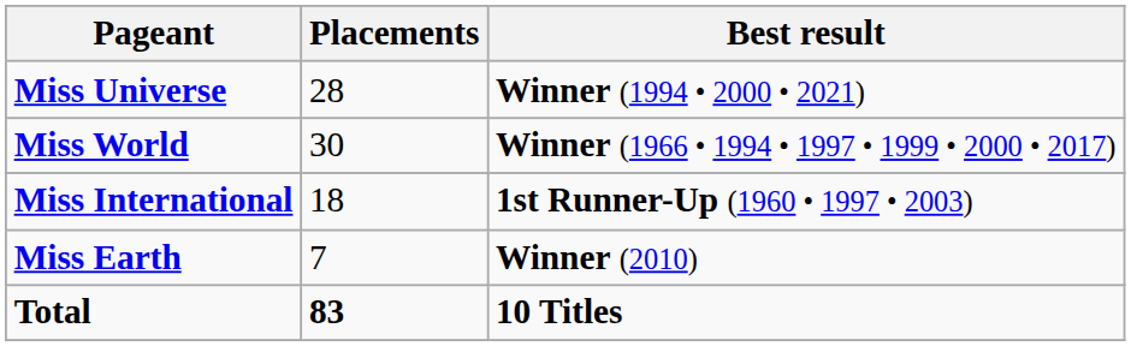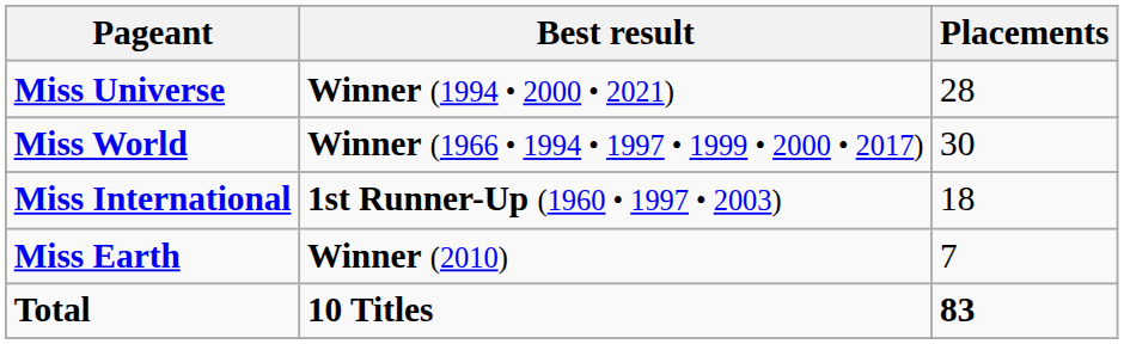 <table class="wikitable sortable">
 <tr>
 <th>Pageant</th>
+<th>Best result</th>
 <th>Placements</th>
-<th>Best result</th>
 </tr>
 <tr>
 <td><strong><a href='#'>Miss Universe</a></strong></td>
+<td><strong>Winner</strong>  <small>(<a href='#'>1994</a> • <a href='#'>2000</a> • <a href='#'>2021</a>)</small></td>
 <td>28</td>
-<td><strong>Winner</strong>  <small>(<a href='#'>1994</a> • <a href='#'>2000</a> • <a href='#'>2021</a>)</small></td>
 </tr>
 <tr>
 <td><strong><a href='#'>Miss World</a></strong></td>
+<td><strong>Winner</strong>  <small>(<a href='#'>1966</a> • <a href='#'>1994</a> • <a href='#'>1997</a> • <a href='#'>1999</a> • <a href='#'>2000</a> • <a href='#'>2017</a>)</small></td>
 <td>30</td>
-<td><strong>Winner</strong>  <small>(<a href='#'>1966</a> • <a href='#'>1994</a> • <a href='#'>1997</a> • <a href='#'>1999</a> • <a href='#'>2000</a> • <a href='#'>2017</a>)</small></td>
 </tr>
 <tr>
 <td><strong><a href='#'>Miss International</a></strong></td>
+<td><strong>1st Runner-Up</strong> <small>(<a href='#'>1960</a> • <a href='#'>1997</a> • <a href='#'>2003</a>)</small></td>
 <td>18</td>
-<td><strong>1st Runner-Up</strong> <small>(<a href='#'>1960</a> • <a href='#'>1997</a> • <a href='#'>2003</a>)</small></td>
 </tr>
 <tr>
 <td><strong><a href='#'>Miss Earth</a></strong></td>
+<td><strong>Winner</strong>  <small>(<a href='#'>2010</a>)</small></td>
 <td>7</td>
-<td><strong>Winner</strong>  <small>(<a href='#'>2010</a>)</small></td>
 </tr>
 <tr>
 <td><strong>Total</strong></td>
+<td><strong>10 Titles</strong></td>
 <td><strong>83</strong></td>
-<td><strong>10 Titles</strong></td>
 </tr>
 </table>
